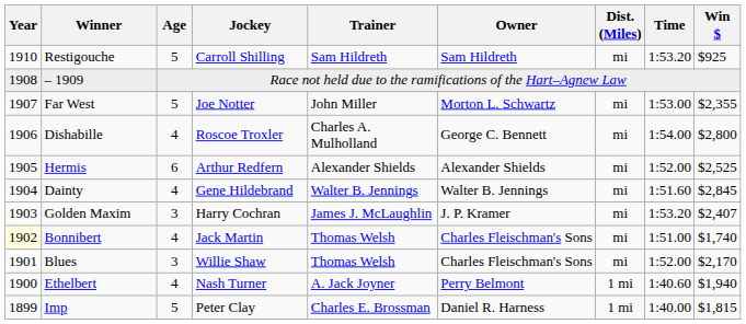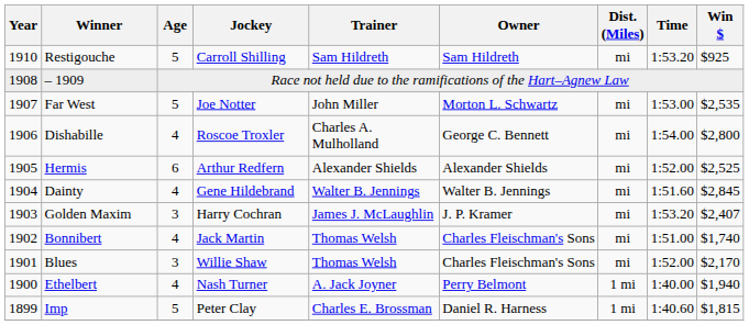 <table class="wikitable sortable" style="font-size:90%">
 <tr>
 <th style="width:30px">Year<br></th>
 <th style="width:110px">Winner<br></th>
 <th style="width:30px">Age<br></th>
 <th style="width:110px">Jockey<br></th>
 <th style="width:125px">Trainer<br></th>
 <th>Owner<br></th>
 <th style="width:25px">Dist.<br> <span>(<a href='#'>Miles</a>)</span></th>
 <th style="width:25px">Time<br></th>
 <th style="width:25px">Win<br><a href='#'>$</a></th>
 </tr>
 <tr>
 <td style="text-align:center">1910</td>
 <td>Restigouche</td>
 <td style="text-align:center">5</td>
 <td><a href='#'>Carroll Shilling</a></td>
 <td><a href='#'>Sam Hildreth</a></td>
 <td><a href='#'>Sam Hildreth</a></td>
 <td style="text-align:center"> mi</td>
 <td>1:53.20</td>
 <td>$925</td>
 </tr>
 <tr style="background-color:#eeeeee">
 <td style="text-align:center">1908</td>
 <td>– 1909</td>
 <td style="text-align:center" colspan=7><em>Race not held due to the ramifications of the <a href='#'>Hart–Agnew Law</a></em></td>
 </tr>
 <tr>
 <td style="text-align:center">1907</td>
 <td>Far West</td>
 <td style="text-align:center">5</td>
 <td><a href='#'>Joe Notter</a></td>
 <td>John Miller</td>
 <td><a href='#'>Morton L. Schwartz</a></td>
 <td style="text-align:center"> mi</td>
 <td>1:53.00</td>
-<td>$2,355</td>
+<td>$2,535</td>
 </tr>
 <tr>
 <td style="text-align:center">1906</td>
 <td>Dishabille</td>
 <td style="text-align:center">4</td>
 <td><a href='#'>Roscoe Troxler</a></td>
 <td>Charles A. Mulholland</td>
 <td>George C. Bennett</td>
 <td style="text-align:center"> mi</td>
 <td>1:54.00</td>
 <td>$2,800</td>
 </tr>
 <tr>
 <td style="text-align:center">1905</td>
 <td><a href='#'>Hermis</a></td>
 <td style="text-align:center">6</td>
 <td><a href='#'>Arthur Redfern</a></td>
 <td>Alexander Shields</td>
 <td>Alexander Shields</td>
 <td style="text-align:center"> mi</td>
 <td>1:52.00</td>
 <td>$2,525</td>
 </tr>
 <tr>
 <td style="text-align:center">1904</td>
 <td>Dainty</td>
 <td style="text-align:center">4</td>
 <td><a href='#'>Gene Hildebrand</a></td>
 <td><a href='#'>Walter B. Jennings</a></td>
 <td>Walter B. Jennings</td>
 <td style="text-align:center"> mi</td>
 <td>1:51.60</td>
 <td>$2,845</td>
 </tr>
 <tr>
 <td style="text-align:center">1903</td>
 <td>Golden Maxim</td>
 <td style="text-align:center">3</td>
 <td>Harry Cochran</td>
 <td><a href='#'>James J. McLaughlin</a></td>
 <td>J. P. Kramer</td>
 <td style="text-align:center"> mi</td>
 <td>1:53.20</td>
 <td>$2,407</td>
 </tr>
 <tr>
-<td style="background: lightyellow; text-align:center">1902</td>
+<td style="text-align:center">1902</td>
 <td><a href='#'>Bonnibert</a></td>
 <td style="text-align:center">4</td>
 <td><a href='#'>Jack Martin</a></td>
 <td><a href='#'>Thomas Welsh</a></td>
 <td><a href='#'>Charles Fleischman's</a> Sons</td>
 <td style="text-align:center"> mi</td>
 <td>1:51.00</td>
 <td>$1,740</td>
 </tr>
 <tr>
 <td style="text-align:center">1901</td>
 <td>Blues</td>
 <td style="text-align:center">3</td>
 <td><a href='#'>Willie Shaw</a></td>
 <td><a href='#'>Thomas Welsh</a></td>
 <td>Charles Fleischman's Sons</td>
 <td style="text-align:center"> mi</td>
 <td>1:52.00</td>
 <td>$2,170</td>
 </tr>
 <tr>
 <td style="text-align:center">1900</td>
 <td><a href='#'>Ethelbert</a></td>
 <td style="text-align:center">4</td>
 <td><a href='#'>Nash Turner</a></td>
 <td><a href='#'>A. Jack Joyner</a></td>
 <td><a href='#'>Perry Belmont</a></td>
 <td style="text-align:center">1 mi</td>
-<td>1:40.60</td>
+<td>1:40.00</td>
 <td>$1,940</td>
 </tr>
 <tr>
 <td style="text-align:center">1899</td>
 <td><a href='#'>Imp</a></td>
 <td style="text-align:center">5</td>
 <td>Peter Clay</td>
 <td><a href='#'>Charles E. Brossman</a></td>
 <td>Daniel R. Harness</td>
 <td style="text-align:center">1 mi</td>
-<td>1:40.00</td>
+<td>1:40.60</td>
 <td>$1,815</td>
 </tr>
 <tr>
 </tr>
 </table>
